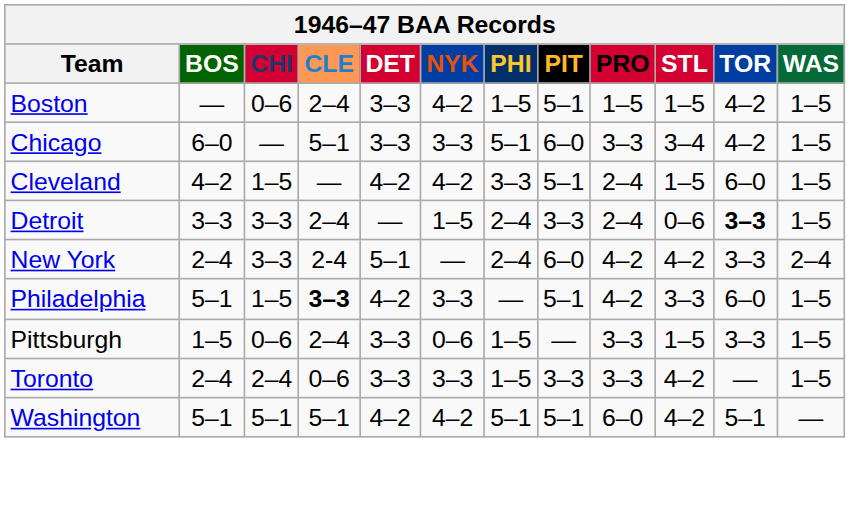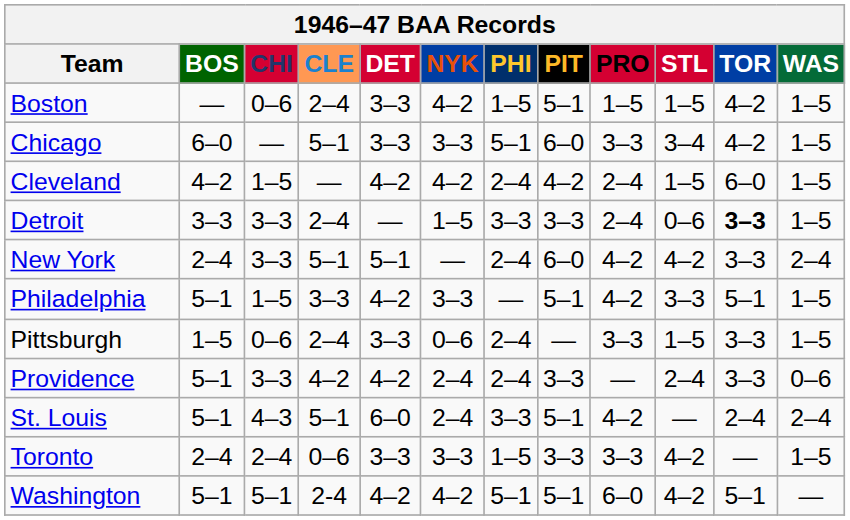 <table class="wikitable" style="font-size:95%; text-align:center;">
 <tr>
 <th colspan=12>1946–47 BAA Records</th>
 </tr>
 <tr>
 <th width=100>Team</th>
 <th style="background:#006400;color:#FFFFFF;width=35">BOS</th>
 <th style="background:#D50032;color:#22356A;width=35">CHI</th>
 <th style="background:#FF9853;color:#1B81CE;width=35">CLE</th>
 <th style="background:#D40032;color:#FFFFFF;width=35">DET</th>
 <th style="background:#003EA4;color:#E85109;width=35">NYK</th>
 <th style="background:#002F6C;color:#FFC72C;width=35">PHI</th>
 <th style="background:#000000;color:#FDB827;width=35">PIT</th>
 <th style="background:#D40032;color:#000000;width=35">PRO</th>
 <th style="background:#D40032;color:#FFFFFF;width=35">STL</th>
 <th style="background:#003EA4;color:#FFFFFF;width=35">TOR</th>
 <th style="background:#046B38;color:#FFFFFF;width=35">WAS</th>
 </tr>
 <tr>
 <td style="text-align:left;"><a href='#'>Boston</a></td>
 <td>—</td>
 <td>0–6</td>
 <td>2–4</td>
 <td>3–3</td>
 <td>4–2</td>
 <td>1–5</td>
 <td>5–1</td>
 <td>1–5</td>
 <td>1–5</td>
 <td>4–2</td>
 <td>1–5</td>
 </tr>
 <tr>
 <td style="text-align:left;"><a href='#'>Chicago</a></td>
 <td>6–0</td>
 <td>—</td>
 <td>5–1</td>
 <td>3–3</td>
 <td>3–3</td>
 <td>5–1</td>
 <td>6–0</td>
 <td>3–3</td>
 <td>3–4</td>
 <td>4–2</td>
 <td>1–5</td>
 </tr>
 <tr>
 <td style="text-align:left;"><a href='#'>Cleveland</a></td>
 <td>4–2</td>
 <td>1–5</td>
 <td>—</td>
 <td>4–2</td>
 <td>4–2</td>
-<td>3–3</td>
-<td>5–1</td>
+<td>2–4</td>
+<td>4–2</td>
 <td>2–4</td>
 <td>1–5</td>
 <td>6–0</td>
 <td>1–5</td>
 </tr>
 <tr>
 <td style="text-align:left;"><a href='#'>Detroit</a></td>
 <td>3–3</td>
 <td>3–3</td>
 <td>2–4</td>
 <td>—</td>
 <td>1–5</td>
-<td>2–4</td>
+<td>3–3</td>
 <td>3–3</td>
 <td>2–4</td>
 <td>0–6</td>
 <td><strong>3–3</strong></td>
 <td>1–5</td>
 </tr>
 <tr>
 <td style="text-align:left;"><a href='#'>New York</a></td>
 <td>2–4</td>
 <td>3–3</td>
-<td>2-4</td>
+<td>5–1</td>
 <td>5–1</td>
 <td>—</td>
 <td>2–4</td>
 <td>6–0</td>
 <td>4–2</td>
 <td>4–2</td>
 <td>3–3</td>
 <td>2–4</td>
 </tr>
 <tr>
 <td style="text-align:left;"><a href='#'>Philadelphia</a></td>
 <td>5–1</td>
 <td>1–5</td>
-<td><strong>3–3</strong></td>
+<td>3–3</td>
 <td>4–2</td>
 <td>3–3</td>
 <td>—</td>
 <td>5–1</td>
 <td>4–2</td>
 <td>3–3</td>
-<td>6–0</td>
+<td>5–1</td>
 <td>1–5</td>
 </tr>
 <tr>
 <td style="text-align:left;">Pittsburgh</td>
 <td>1–5</td>
 <td>0–6</td>
 <td>2–4</td>
 <td>3–3</td>
 <td>0–6</td>
-<td>1–5</td>
+<td>2–4</td>
 <td>—</td>
 <td>3–3</td>
 <td>1–5</td>
 <td>3–3</td>
 <td>1–5</td>
+</tr>
+<tr>
+<td style="text-align:left;"><a href='#'>Providence</a></td>
+<td>5–1</td>
+<td>3–3</td>
+<td>4–2</td>
+<td>4–2</td>
+<td>2–4</td>
+<td>2–4</td>
+<td>3–3</td>
+<td>—</td>
+<td>2–4</td>
+<td>3–3</td>
+<td>0–6</td>
+</tr>
+<tr>
+<td style="text-align:left;"><a href='#'>St. Louis</a></td>
+<td>5–1</td>
+<td>4–3</td>
+<td>5–1</td>
+<td>6–0</td>
+<td>2–4</td>
+<td>3–3</td>
+<td>5–1</td>
+<td>4–2</td>
+<td>—</td>
+<td>2–4</td>
+<td>2–4</td>
 </tr>
 <tr>
 <td style="text-align:left;"><a href='#'>Toronto</a></td>
 <td>2–4</td>
 <td>2–4</td>
 <td>0–6</td>
 <td>3–3</td>
 <td>3–3</td>
 <td>1–5</td>
 <td>3–3</td>
 <td>3–3</td>
 <td>4–2</td>
 <td>—</td>
 <td>1–5</td>
 </tr>
 <tr>
 <td style="text-align:left;"><a href='#'>Washington</a></td>
 <td>5–1</td>
 <td>5–1</td>
-<td>5–1</td>
+<td>2-4</td>
 <td>4–2</td>
 <td>4–2</td>
 <td>5–1</td>
 <td>5–1</td>
 <td>6–0</td>
 <td>4–2</td>
 <td>5–1</td>
 <td>—</td>
 </tr>
 </table>
